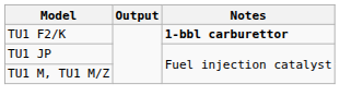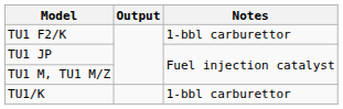 <table class="wikitable">
 <tr>
 <th>Model</th>
 <th>Output</th>
 <th>Notes</th>
 </tr>
 <tr>
 <td>TU1 F2/K</td>
 <td rowspan=3></td>
-<td><strong>1-bbl carburettor</strong></td>
+<td>1-bbl carburettor</td>
 </tr>
 <tr>
 <td>TU1 JP</td>
 <td rowspan=2>Fuel injection catalyst</td>
 </tr>
 <tr>
 <td>TU1 M, TU1 M/Z</td>
 </tr>
+<tr>
+<td>TU1/K</td>
+<td></td>
+<td>1-bbl carburettor</td>
+</tr>
 </table>
